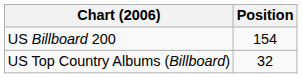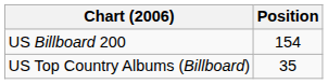 <table class="wikitable sortable">
 <tr>
 <th>Chart (2006)</th>
 <th>Position</th>
 </tr>
 <tr>
 <td>US <em>Billboard</em> 200</td>
 <td style="text-align:center;">154</td>
 </tr>
 <tr>
 <td>US Top Country Albums (<em>Billboard</em>)</td>
-<td style="text-align:center;">32</td>
+<td style="text-align:center;">35</td>
 </tr>
 </table>
